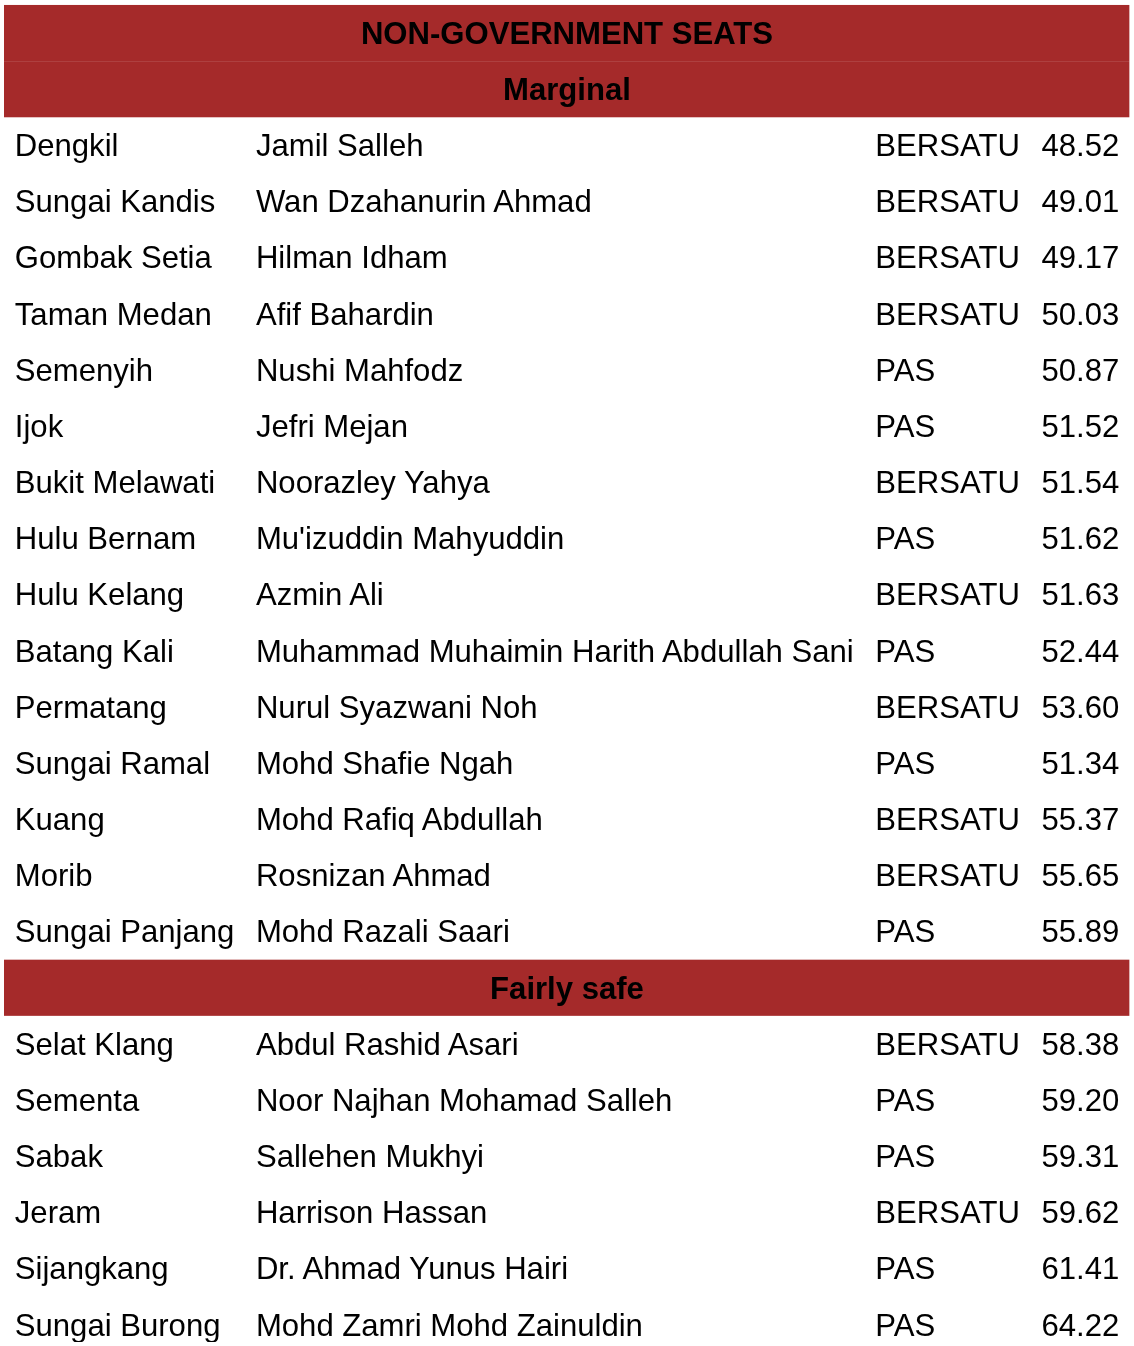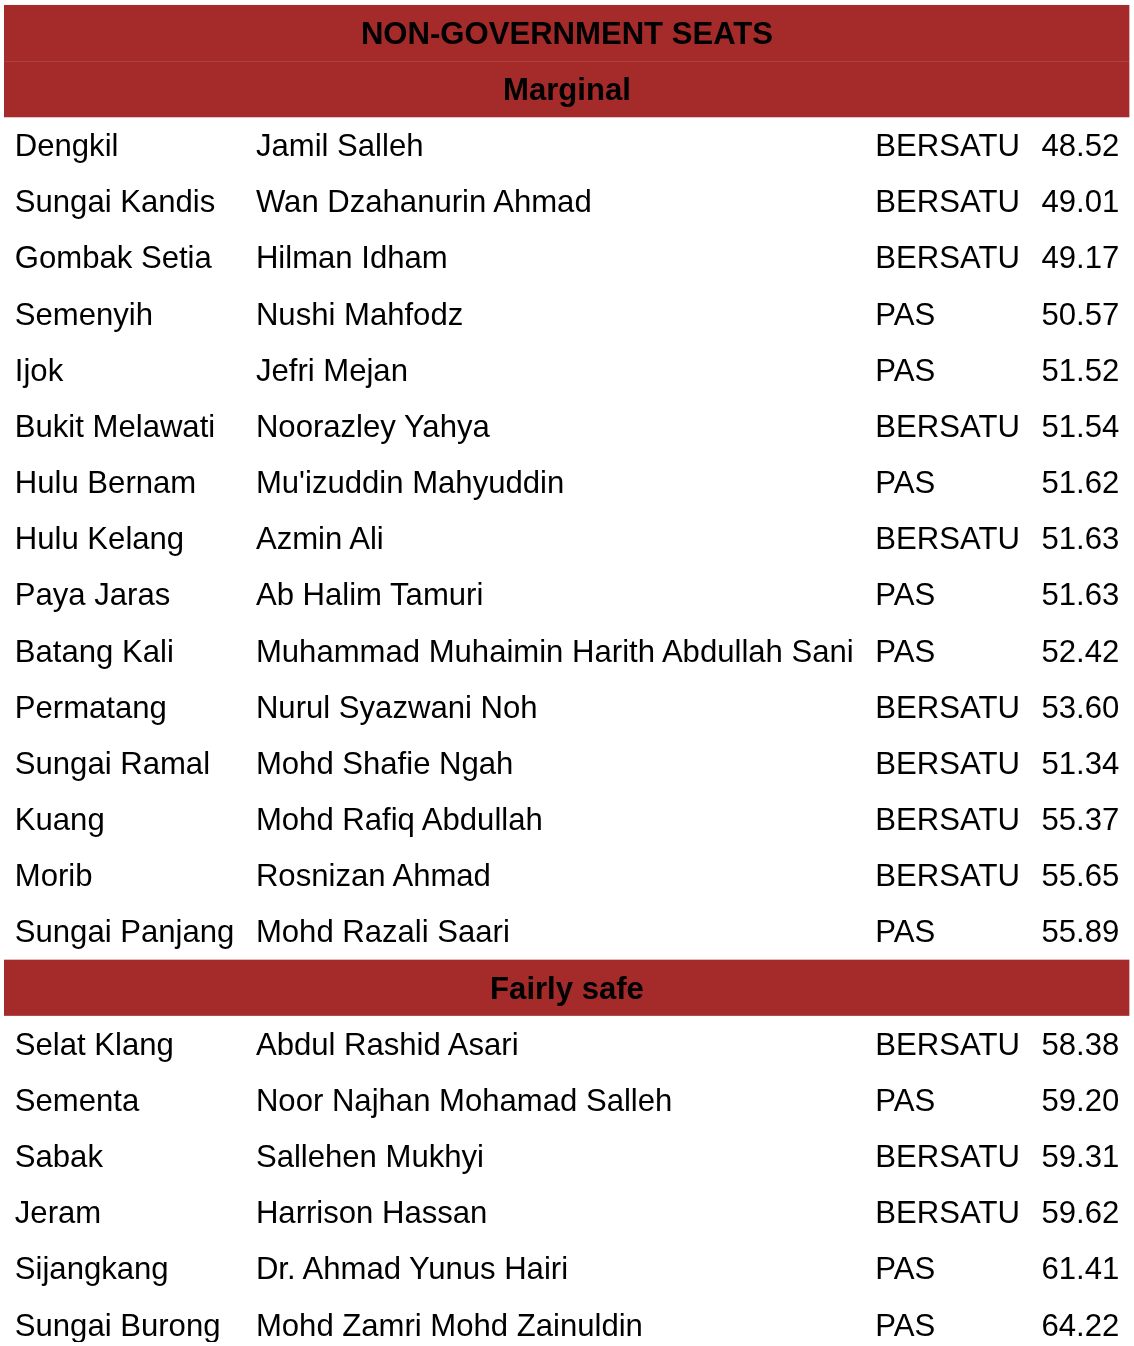 <table class="toccolours" cellpadding="5" cellspacing="0" style="float:left; margin-right:.5em; margin-top:.4em; font-size:90%;">
 <tr>
 <td colspan="4"  style="text-align:center; background:brown;"><span><strong>NON-GOVERNMENT SEATS</strong></span></td>
 </tr>
 <tr>
 <td colspan="4"  style="text-align:center; background:brown;"><span><strong>Marginal</strong></span></td>
 </tr>
 <tr>
 <td>Dengkil</td>
 <td>Jamil Salleh</td>
 <td>BERSATU</td>
 <td style="text-align:center;">48.52</td>
 </tr>
 <tr>
 <td>Sungai Kandis</td>
 <td>Wan Dzahanurin Ahmad</td>
 <td>BERSATU</td>
 <td style="text-align:center;">49.01</td>
 </tr>
 <tr>
 <td>Gombak Setia</td>
 <td>Hilman Idham</td>
 <td>BERSATU</td>
 <td style="text-align:center;">49.17</td>
 </tr>
 <tr>
-<td>Taman Medan</td>
-<td>Afif Bahardin</td>
-<td>BERSATU</td>
-<td style="text-align:center;">50.03</td>
-</tr>
-<tr>
 <td>Semenyih</td>
 <td>Nushi Mahfodz</td>
 <td>PAS</td>
-<td style="text-align:center;">50.87</td>
+<td style="text-align:center;">50.57</td>
 </tr>
 <tr>
 <td>Ijok</td>
 <td>Jefri Mejan</td>
 <td>PAS</td>
 <td style="text-align:center;">51.52</td>
 </tr>
 <tr>
 <td>Bukit Melawati</td>
 <td>Noorazley Yahya</td>
 <td>BERSATU</td>
 <td style="text-align:center;">51.54</td>
 </tr>
 <tr>
 <td>Hulu Bernam</td>
 <td>Mu'izuddin Mahyuddin</td>
 <td>PAS</td>
 <td style="text-align:center;">51.62</td>
 </tr>
 <tr>
 <td>Hulu Kelang</td>
 <td>Azmin Ali</td>
 <td>BERSATU</td>
 <td style="text-align:center;">51.63</td>
 </tr>
 <tr>
+<td>Paya Jaras</td>
+<td>Ab Halim Tamuri</td>
+<td>PAS</td>
+<td style="text-align:center;">51.63</td>
+</tr>
+<tr>
 <td>Batang Kali</td>
 <td>Muhammad Muhaimin Harith Abdullah Sani</td>
 <td>PAS</td>
-<td style="text-align:center;">52.44</td>
+<td style="text-align:center;">52.42</td>
 </tr>
 <tr>
 <td>Permatang</td>
 <td>Nurul Syazwani Noh</td>
 <td>BERSATU</td>
 <td style="text-align:center;">53.60</td>
 </tr>
 <tr>
 <td>Sungai Ramal</td>
 <td>Mohd Shafie Ngah</td>
-<td>PAS</td>
+<td>BERSATU</td>
 <td style="text-align:center;">51.34</td>
 </tr>
 <tr>
 <td>Kuang</td>
 <td>Mohd Rafiq Abdullah</td>
 <td>BERSATU</td>
 <td style="text-align:center;">55.37</td>
 </tr>
 <tr>
 <td>Morib</td>
 <td>Rosnizan Ahmad</td>
 <td>BERSATU</td>
 <td style="text-align:center;">55.65</td>
 </tr>
 <tr>
 <td>Sungai Panjang</td>
 <td>Mohd Razali Saari</td>
 <td>PAS</td>
 <td style="text-align:center;">55.89</td>
 </tr>
 <tr>
 <td colspan="4"  style="text-align:center; background:brown;"><span><strong>Fairly safe</strong></span></td>
 </tr>
 <tr>
 <td>Selat Klang</td>
 <td>Abdul Rashid Asari</td>
 <td>BERSATU</td>
 <td style="text-align:center;">58.38</td>
 </tr>
 <tr>
 <td>Sementa</td>
 <td>Noor Najhan Mohamad Salleh</td>
 <td>PAS</td>
 <td style="text-align:center;">59.20</td>
 </tr>
 <tr>
 <td>Sabak</td>
 <td>Sallehen Mukhyi</td>
-<td>PAS</td>
+<td>BERSATU</td>
 <td style="text-align:center;">59.31</td>
 </tr>
 <tr>
 <td>Jeram</td>
 <td>Harrison Hassan</td>
 <td>BERSATU</td>
 <td style="text-align:center;">59.62</td>
 </tr>
 <tr>
 <td>Sijangkang</td>
 <td>Dr. Ahmad Yunus Hairi</td>
 <td>PAS</td>
 <td style="text-align:center;">61.41</td>
 </tr>
 <tr>
 <td>Sungai Burong</td>
 <td>Mohd Zamri Mohd Zainuldin</td>
 <td>PAS</td>
 <td style="text-align:center;">64.22</td>
 </tr>
 <tr>
 </tr>
 </table>
